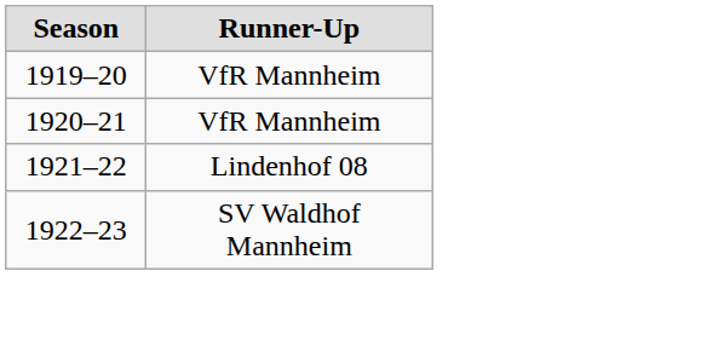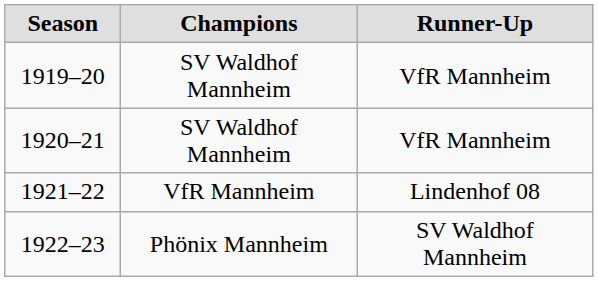 <table class="wikitable">
 <tr align="center" style="background:#dfdfdf">
 <td width="70"><strong>Season</strong></td>
+<td width="150"><strong>Champions</strong></td>
 <td width="150"><strong>Runner-Up</strong></td>
 </tr>
 <tr align="center">
 <td>1919–20</td>
+<td>SV Waldhof Mannheim</td>
 <td>VfR Mannheim</td>
 </tr>
 <tr align="center">
 <td>1920–21</td>
+<td>SV Waldhof Mannheim</td>
 <td>VfR Mannheim</td>
 </tr>
 <tr align="center">
 <td>1921–22</td>
+<td>VfR Mannheim</td>
 <td>Lindenhof 08</td>
 </tr>
 <tr align="center">
 <td>1922–23</td>
+<td>Phönix Mannheim</td>
 <td>SV Waldhof Mannheim</td>
 </tr>
 </table>
